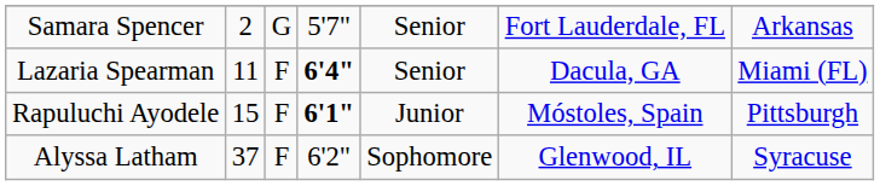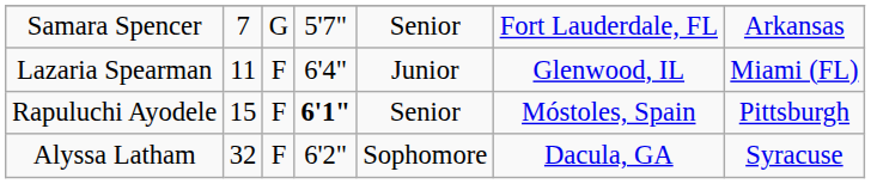 <table class="wikitable sortable" style="text-align:center">
 <tr align=center>
 </tr>
 <tr>
 <td>Samara Spencer</td>
-<td>2</td>
+<td>7</td>
 <td>G</td>
 <td>5'7"</td>
 <td>Senior</td>
 <td><a href='#'>Fort Lauderdale, FL</a></td>
 <td><a href='#'>Arkansas</a></td>
 </tr>
 <tr>
 <td>Lazaria Spearman</td>
 <td>11</td>
 <td>F</td>
-<td><strong>6'4"</strong></td>
-<td>Senior</td>
-<td><a href='#'>Dacula, GA</a></td>
+<td>6'4"</td>
+<td>Junior</td>
+<td><a href='#'>Glenwood, IL</a></td>
 <td><a href='#'>Miami (FL)</a></td>
 </tr>
 <tr>
 <td>Rapuluchi Ayodele</td>
 <td>15</td>
 <td>F</td>
 <td><strong>6'1"</strong></td>
-<td>Junior</td>
+<td>Senior</td>
 <td><a href='#'>Móstoles, Spain</a></td>
 <td><a href='#'>Pittsburgh</a></td>
 </tr>
 <tr>
 <td>Alyssa Latham</td>
-<td>37</td>
+<td>32</td>
 <td>F</td>
 <td>6'2"</td>
 <td>Sophomore</td>
-<td><a href='#'>Glenwood, IL</a></td>
+<td><a href='#'>Dacula, GA</a></td>
 <td><a href='#'>Syracuse</a></td>
 </tr>
 </table>
